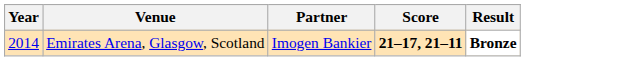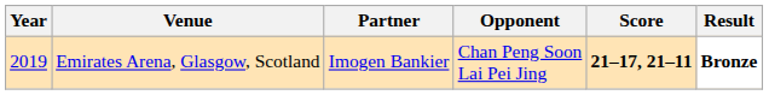 <table class="sortable wikitable" style="font-size: 90%;">
 <tr>
 <th>Year</th>
 <th>Venue</th>
 <th>Partner</th>
+<th>Opponent</th>
 <th>Score</th>
 <th>Result</th>
 </tr>
 <tr style="background:#FFE4B5">
-<td align="center"><a href='#'>2014</a></td>
+<td align="center"><a href='#'>2019</a></td>
 <td align="left"><a href='#'>Emirates Arena</a>, <a href='#'>Glasgow</a>, Scotland</td>
 <td align="left"> <a href='#'>Imogen Bankier</a></td>
+<td align="left"> <a href='#'>Chan Peng Soon</a><br> <a href='#'>Lai Pei Jing</a></td>
 <td align="left"><strong>21–17, 21–11</strong></td>
 <td style="text-align:left; background:white"> <strong>Bronze</strong></td>
 </tr>
 </table>
